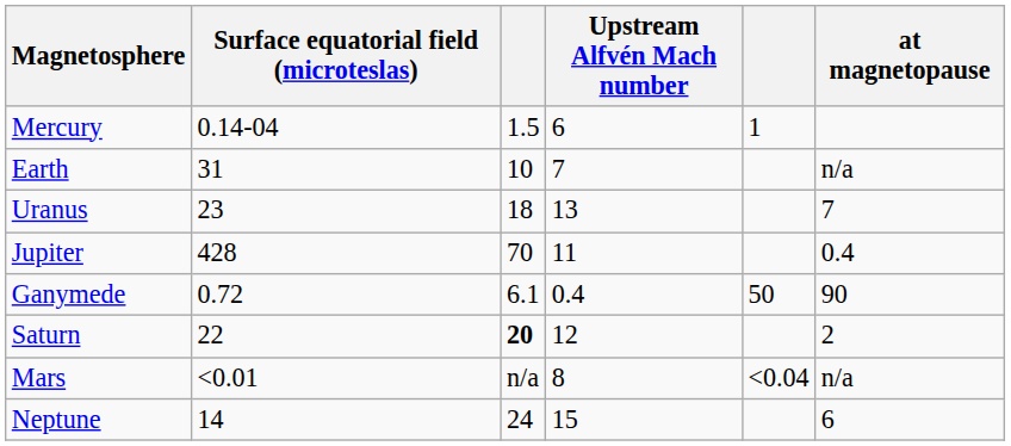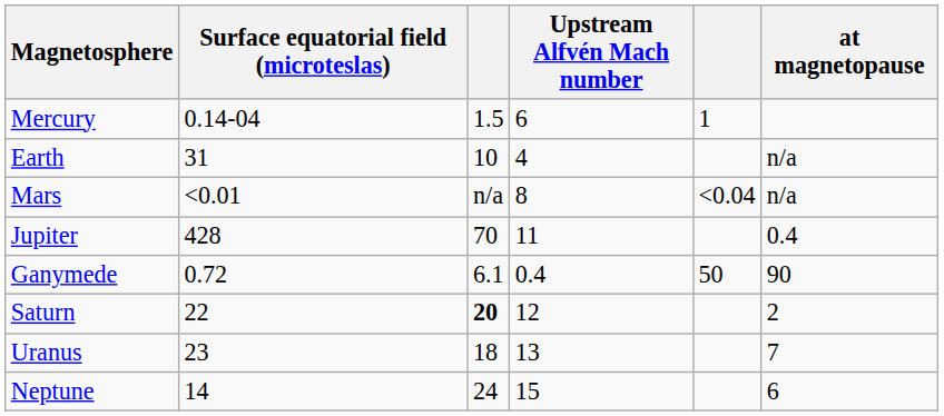 <table class="wikitable sortable mw-collapsible">
 <tr>
 <th>Magnetosphere</th>
 <th>Surface equatorial field (<a href='#'>microteslas</a>)</th>
 <th></th>
 <th>Upstream<br><a href='#'>Alfvén Mach number</a></th>
 <th></th>
 <th> at magnetopause</th>
 </tr>
 <tr>
 <td><a href='#'>Mercury</a></td>
 <td>0.14-04</td>
 <td>1.5</td>
 <td>6</td>
 <td>1</td>
 <td></td>
 </tr>
 <tr>
 <td><a href='#'>Earth</a></td>
 <td>31</td>
 <td>10</td>
-<td>7</td>
+<td>4</td>
 <td></td>
 <td>n/a</td>
 </tr>
 <tr>
-<td><a href='#'>Uranus</a></td>
-<td>23</td>
-<td>18</td>
-<td>13</td>
-<td></td>
-<td>7</td>
+<td><a href='#'>Mars</a></td>
+<td><0.01</td>
+<td>n/a</td>
+<td>8</td>
+<td><0.04</td>
+<td>n/a</td>
 </tr>
 <tr>
 <td><a href='#'>Jupiter</a></td>
 <td>428</td>
 <td>70</td>
 <td>11</td>
 <td></td>
 <td>0.4</td>
 </tr>
 <tr>
 <td><a href='#'>Ganymede</a></td>
 <td>0.72</td>
 <td>6.1</td>
 <td>0.4</td>
 <td>50</td>
 <td>90</td>
 </tr>
 <tr>
 <td><a href='#'>Saturn</a></td>
 <td>22</td>
 <td><strong>20</strong></td>
 <td>12</td>
 <td></td>
 <td>2</td>
 </tr>
 <tr>
-<td><a href='#'>Mars</a></td>
-<td><0.01</td>
-<td>n/a</td>
-<td>8</td>
-<td><0.04</td>
-<td>n/a</td>
+<td><a href='#'>Uranus</a></td>
+<td>23</td>
+<td>18</td>
+<td>13</td>
+<td></td>
+<td>7</td>
 </tr>
 <tr>
 <td><a href='#'>Neptune</a></td>
 <td>14</td>
 <td>24</td>
 <td>15</td>
 <td></td>
 <td>6</td>
 </tr>
 </table>
